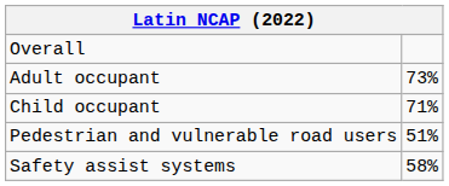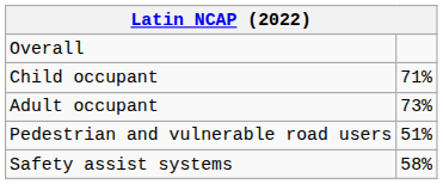 <table class="wikitable">
 <tr>
 <th colspan="2"><a href='#'>Latin NCAP</a> (2022)</th>
 </tr>
 <tr>
 <td>Overall</td>
 <td></td>
 </tr>
 <tr>
+<td>Child occupant</td>
+<td>71%</td>
+</tr>
+<tr>
 <td>Adult occupant</td>
 <td>73%</td>
-</tr>
-<tr>
-<td>Child occupant</td>
-<td>71%</td>
 </tr>
 <tr>
 <td>Pedestrian and vulnerable road users</td>
 <td>51%</td>
 </tr>
 <tr>
 <td>Safety assist systems</td>
 <td>58%</td>
 </tr>
 </table>
